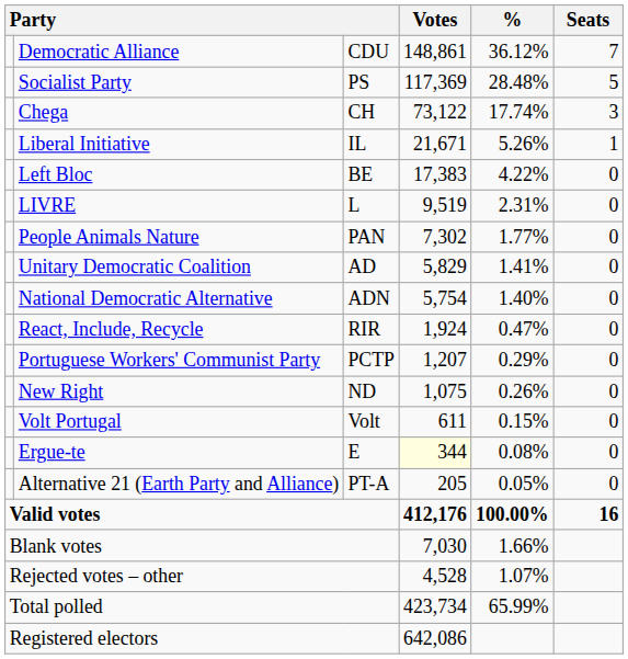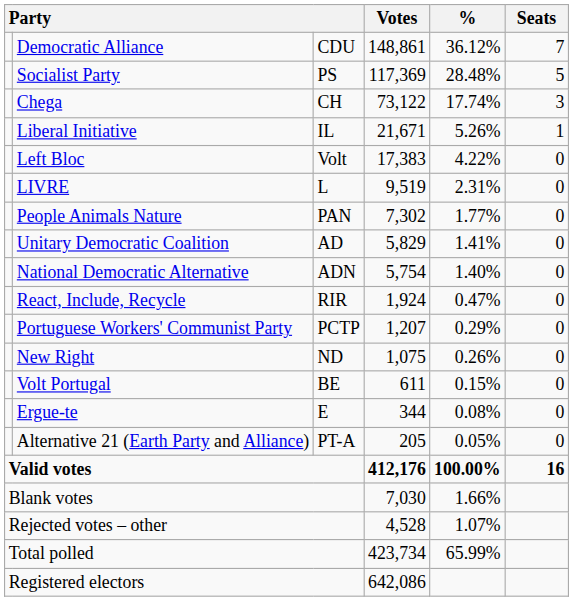 <table class="wikitable" border="1" style="text-align:right;">
 <tr>
 <th style="text-align:left;" colspan=3>Party</th>
 <th align=center width="50">Votes</th>
 <th align=center width="50">%</th>
 <th align=center width="50">Seats</th>
 </tr>
 <tr>
 <td></td>
 <td align=left><a href='#'>Democratic Alliance</a></td>
 <td align=left>CDU</td>
 <td>148,861</td>
 <td>36.12%</td>
 <td>7</td>
 </tr>
 <tr>
 <td></td>
 <td align=left><a href='#'>Socialist Party</a></td>
 <td align=left>PS</td>
 <td>117,369</td>
 <td>28.48%</td>
 <td>5</td>
 </tr>
 <tr>
 <td></td>
 <td align=left><a href='#'>Chega</a></td>
 <td align=left>CH</td>
 <td>73,122</td>
 <td>17.74%</td>
 <td>3</td>
 </tr>
 <tr>
 <td></td>
 <td align=left><a href='#'>Liberal Initiative</a></td>
 <td align=left>IL</td>
 <td>21,671</td>
 <td>5.26%</td>
 <td>1</td>
 </tr>
 <tr>
 <td></td>
 <td align=left><a href='#'>Left Bloc</a></td>
-<td align=left>BE</td>
+<td align=left>Volt</td>
 <td>17,383</td>
 <td>4.22%</td>
 <td>0</td>
 </tr>
 <tr>
 <td></td>
 <td align=left><a href='#'>LIVRE</a></td>
 <td align=left>L</td>
 <td>9,519</td>
 <td>2.31%</td>
 <td>0</td>
 </tr>
 <tr>
 <td></td>
 <td align=left><a href='#'>People Animals Nature</a></td>
 <td align=left>PAN</td>
 <td>7,302</td>
 <td>1.77%</td>
 <td>0</td>
 </tr>
 <tr>
 <td></td>
 <td align=left style="white-space: nowrap;"><a href='#'>Unitary Democratic Coalition</a></td>
 <td align=left>AD</td>
 <td>5,829</td>
 <td>1.41%</td>
 <td>0</td>
 </tr>
 <tr>
 <td></td>
 <td align=left><a href='#'>National Democratic Alternative</a></td>
 <td align=left>ADN</td>
 <td>5,754</td>
 <td>1.40%</td>
 <td>0</td>
 </tr>
 <tr>
 <td></td>
 <td align=left><a href='#'>React, Include, Recycle</a></td>
 <td align=left>RIR</td>
 <td>1,924</td>
 <td>0.47%</td>
 <td>0</td>
 </tr>
 <tr>
 <td></td>
 <td align=left><a href='#'>Portuguese Workers' Communist Party</a></td>
 <td align=left>PCTP</td>
 <td>1,207</td>
 <td>0.29%</td>
 <td>0</td>
 </tr>
 <tr>
 <td></td>
 <td align=left><a href='#'>New Right</a></td>
 <td align=left>ND</td>
 <td>1,075</td>
 <td>0.26%</td>
 <td>0</td>
 </tr>
 <tr>
 <td></td>
 <td align=left><a href='#'>Volt Portugal</a></td>
-<td align=left>Volt</td>
+<td align=left>BE</td>
 <td>611</td>
 <td>0.15%</td>
 <td>0</td>
 </tr>
 <tr>
 <td></td>
 <td align=left><a href='#'>Ergue-te</a></td>
 <td align=left>E</td>
-<td style="background: lightyellow;">344</td>
+<td>344</td>
 <td>0.08%</td>
 <td>0</td>
 </tr>
 <tr>
 <td></td>
 <td align=left>Alternative 21 (<a href='#'>Earth Party</a> and <a href='#'>Alliance</a>)</td>
 <td align=left>PT-A</td>
 <td>205</td>
 <td>0.05%</td>
 <td>0</td>
 </tr>
 <tr style="font-weight:bold">
 <td align=left colspan=3>Valid votes</td>
 <td>412,176</td>
 <td>100.00%</td>
 <td>16</td>
 </tr>
 <tr>
 <td align=left colspan=3>Blank votes</td>
 <td>7,030</td>
 <td>1.66%</td>
 <td></td>
 </tr>
 <tr>
 <td align=left colspan=3>Rejected votes – other</td>
 <td>4,528</td>
 <td>1.07%</td>
 <td></td>
 </tr>
 <tr>
 <td align=left colspan=3>Total polled</td>
 <td>423,734</td>
 <td>65.99%</td>
 <td></td>
 </tr>
 <tr>
 <td align=left colspan=3>Registered electors</td>
 <td>642,086</td>
 <td></td>
 <td></td>
 </tr>
 </table>
